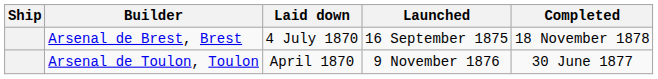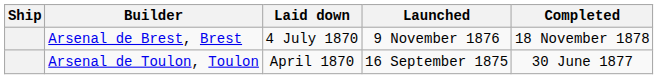 <table class="wikitable plainrowheaders" border="1">
 <tr>
 <th scope="col">Ship</th>
 <th scope="col">Builder</th>
 <th scope="col">Laid down</th>
 <th scope="col">Launched</th>
 <th scope="col">Completed</th>
 </tr>
 <tr>
 <th scope="row"></th>
 <td><a href='#'>Arsenal de Brest</a>, <a href='#'>Brest</a></td>
 <td align=center>4 July 1870</td>
-<td align=center>16 September 1875</td>
+<td align=center>9 November 1876</td>
 <td align=center>18 November 1878</td>
 </tr>
 <tr>
 <th scope="row"></th>
 <td><a href='#'>Arsenal de Toulon</a>, <a href='#'>Toulon</a></td>
 <td align=center>April 1870</td>
-<td align=center>9 November 1876</td>
+<td align=center>16 September 1875</td>
 <td align=center>30 June 1877</td>
 </tr>
 </table>
